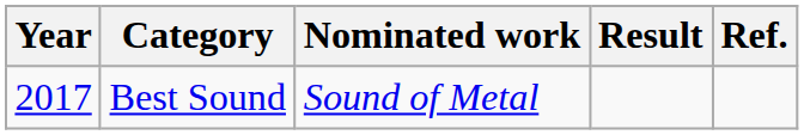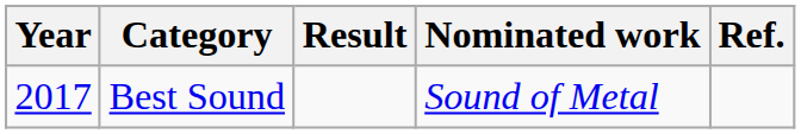 <table class="wikitable">
 <tr>
 <th>Year</th>
 <th>Category</th>
+<th>Result</th>
 <th>Nominated work</th>
-<th>Result</th>
 <th>Ref.</th>
 </tr>
 <tr>
 <td><a href='#'>2017</a></td>
 <td><a href='#'>Best Sound</a></td>
+<td></td>
 <td><em><a href='#'>Sound of Metal</a></em></td>
-<td></td>
 <td></td>
 </tr>
 </table>
